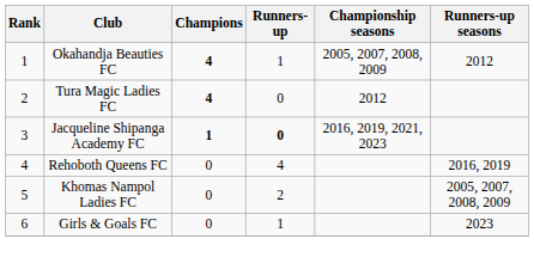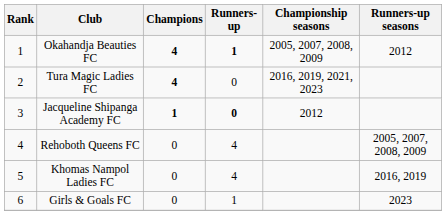 <table class="wikitable" style="text-align:center;">
 <tr>
 <th scope="col">Rank</th>
 <th scope="col">Club</th>
 <th scope="col">Champions</th>
 <th scope="col">Runners-up</th>
 <th scope="col">Championship seasons</th>
 <th scope="col">Runners-up seasons</th>
 </tr>
 <tr>
 <td>1</td>
 <td>Okahandja Beauties FC</td>
 <td><strong>4</strong></td>
-<td>1</td>
+<td><strong>1</strong></td>
 <td>2005, 2007, 2008, 2009</td>
 <td>2012</td>
 </tr>
 <tr>
 <td>2</td>
 <td>Tura Magic Ladies FC</td>
 <td><strong>4</strong></td>
 <td>0</td>
-<td>2012</td>
+<td>2016, 2019, 2021, 2023</td>
 <td></td>
 </tr>
 <tr>
 <td>3</td>
 <td>Jacqueline Shipanga Academy FC</td>
 <td><strong>1</strong></td>
 <td><strong>0</strong></td>
-<td>2016, 2019, 2021, 2023</td>
+<td>2012</td>
 <td></td>
 </tr>
 <tr>
 <td>4</td>
 <td>Rehoboth Queens FC</td>
 <td>0</td>
 <td>4</td>
 <td></td>
-<td>2016, 2019</td>
+<td>2005, 2007, 2008, 2009</td>
 </tr>
 <tr>
 <td>5</td>
 <td>Khomas Nampol Ladies FC</td>
 <td>0</td>
-<td>2</td>
+<td>4</td>
 <td></td>
-<td>2005, 2007, 2008, 2009</td>
+<td>2016, 2019</td>
 </tr>
 <tr>
 <td>6</td>
 <td>Girls & Goals FC</td>
 <td>0</td>
 <td>1</td>
 <td></td>
 <td>2023</td>
 </tr>
 <tr>
 </tr>
 </table>
